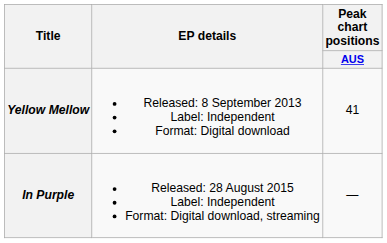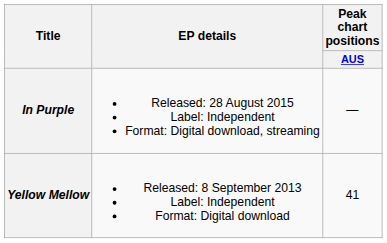 <table class="wikitable plainrowheaders" style="text-align:center;">
 <tr>
 <th scope="col" rowspan="2">Title</th>
 <th scope="col" rowspan="2">EP details</th>
 <th scope="col" colspan="1">Peak chart positions</th>
 </tr>
 <tr>
 <th scope="col" style="width:3em;font-size:90%;"><a href='#'>AUS</a><br></th>
 </tr>
 <tr>
+<th scope="row"><em>In Purple</em></th>
+<td><br><ul><li>Released: 28 August 2015<br></li><li>Label: Independent</li><li>Format: Digital download, streaming</li></ul></td>
+<td>—</td>
+</tr>
+<tr>
 <th scope="row"><em>Yellow Mellow</em></th>
 <td><br><ul><li>Released: 8 September 2013<br></li><li>Label: Independent</li><li>Format: Digital download</li></ul></td>
 <td>41<br></td>
 </tr>
-<tr>
-<th scope="row"><em>In Purple</em></th>
-<td><br><ul><li>Released: 28 August 2015<br></li><li>Label: Independent</li><li>Format: Digital download, streaming</li></ul></td>
-<td>—</td>
-</tr>
 </table>
